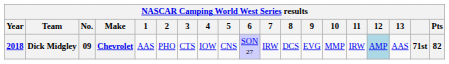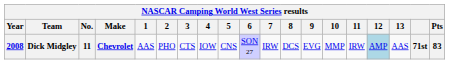 <table class="wikitable" style="text-align:center; font-size:75%">
 <tr>
 <th colspan=23><a href='#'>NASCAR Camping World West Series</a> results</th>
 </tr>
 <tr>
 <th>Year</th>
 <th>Team</th>
 <th>No.</th>
 <th>Make</th>
 <th>1</th>
 <th>2</th>
 <th>3</th>
 <th>4</th>
 <th>5</th>
 <th>6</th>
 <th>7</th>
 <th>8</th>
 <th>9</th>
 <th>10</th>
 <th>11</th>
 <th>12</th>
 <th>13</th>
 <th></th>
 <th>Pts</th>
 </tr>
 <tr>
-<th><a href='#'>2018</a></th>
+<th><a href='#'>2008</a></th>
 <th>Dick Midgley</th>
-<th>09</th>
+<th>11</th>
 <th><a href='#'>Chevrolet</a></th>
 <td><a href='#'>AAS</a></td>
 <td><a href='#'>PHO</a></td>
 <td><a href='#'>CTS</a></td>
 <td><a href='#'>IOW</a></td>
 <td><a href='#'>CNS</a></td>
 <td style="background:#CFCFFF;"><a href='#'>SON</a><br><small>27</small></td>
 <td><a href='#'>IRW</a></td>
 <td><a href='#'>DCS</a></td>
 <td><a href='#'>EVG</a></td>
 <td><a href='#'>MMP</a></td>
 <td><a href='#'>IRW</a></td>
 <td style="background: lightblue;"><a href='#'>AMP</a></td>
 <td><a href='#'>AAS</a></td>
 <th>71st</th>
-<th>82</th>
+<th>83</th>
 </tr>
 </table>
